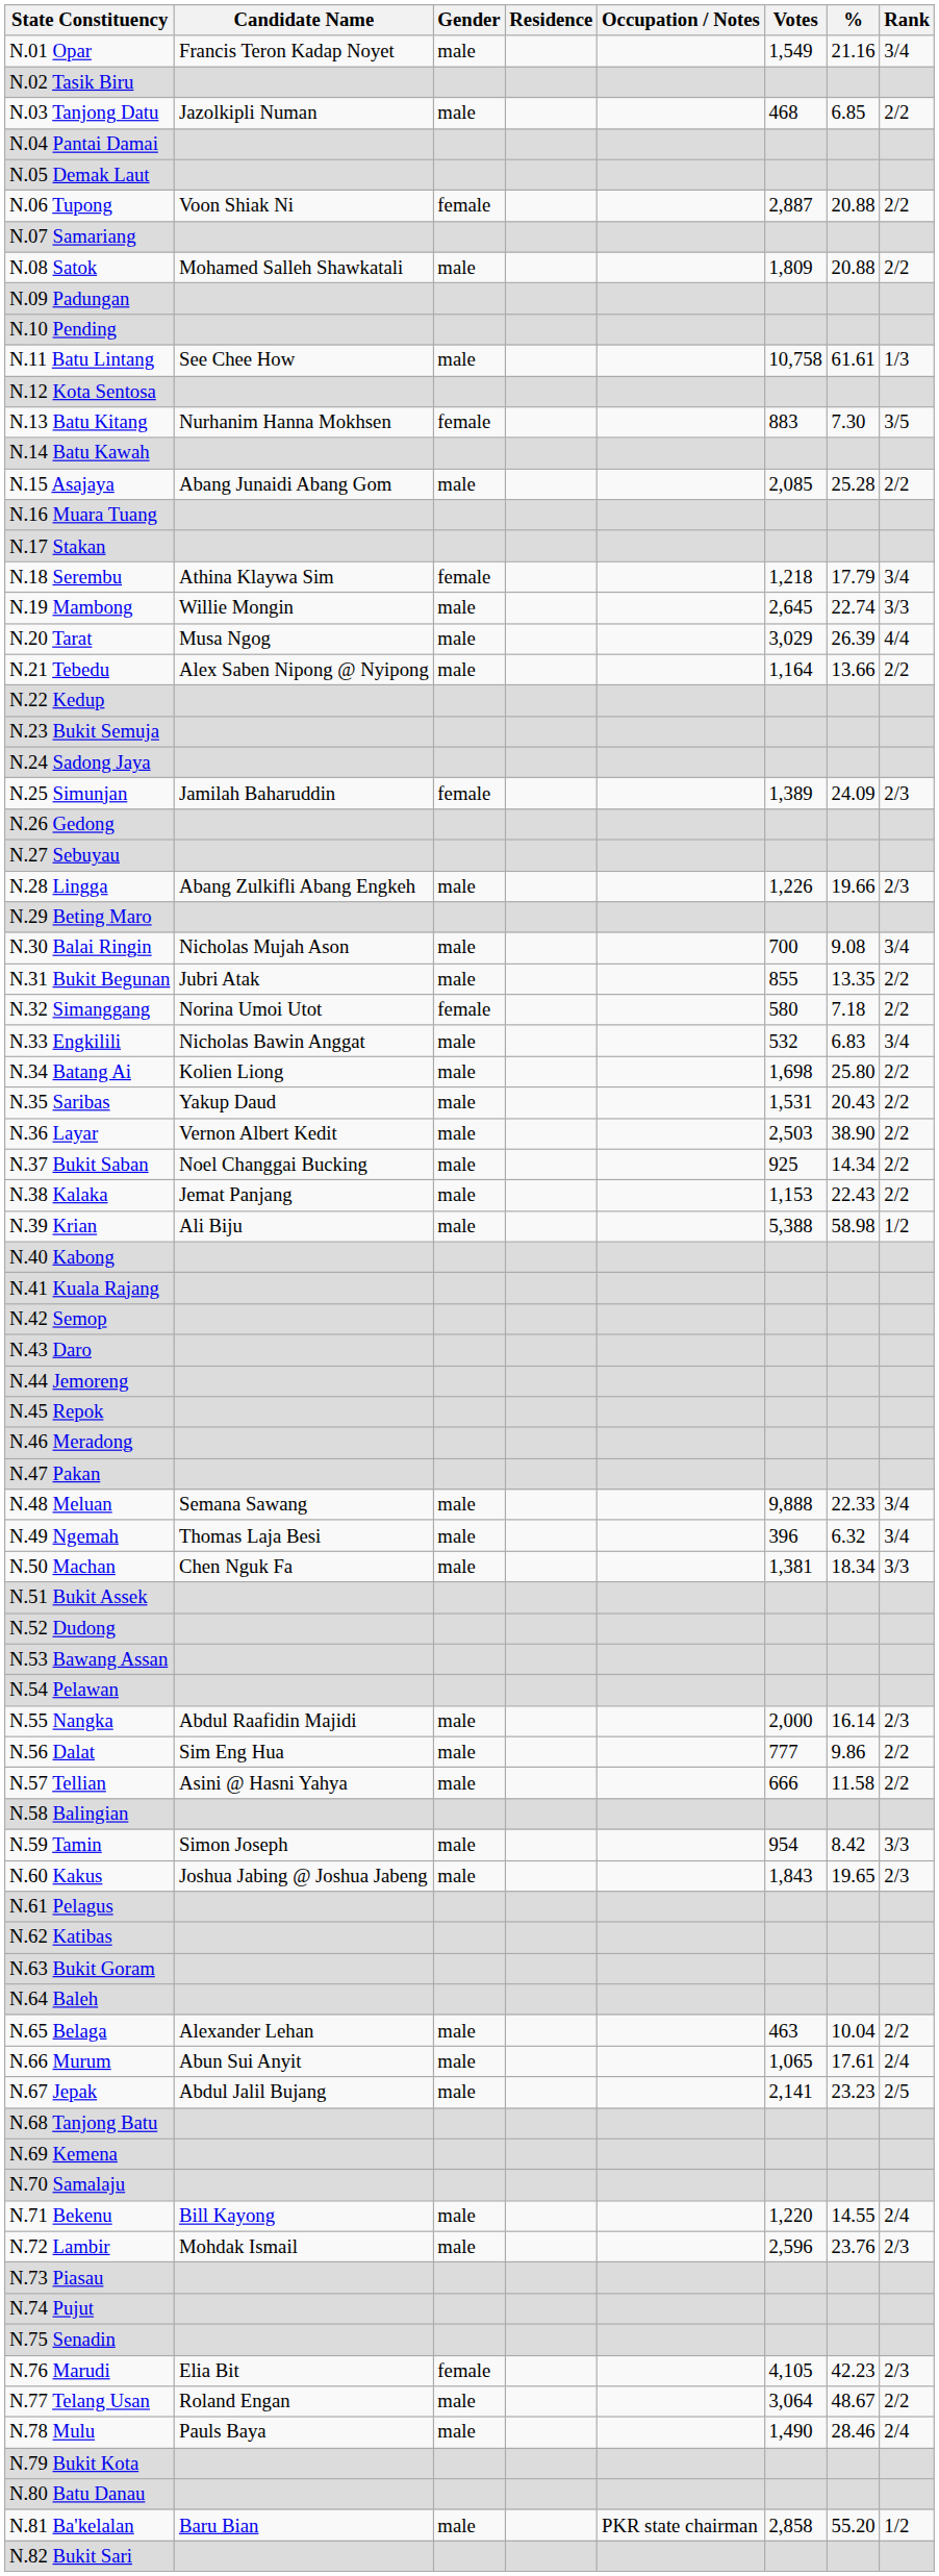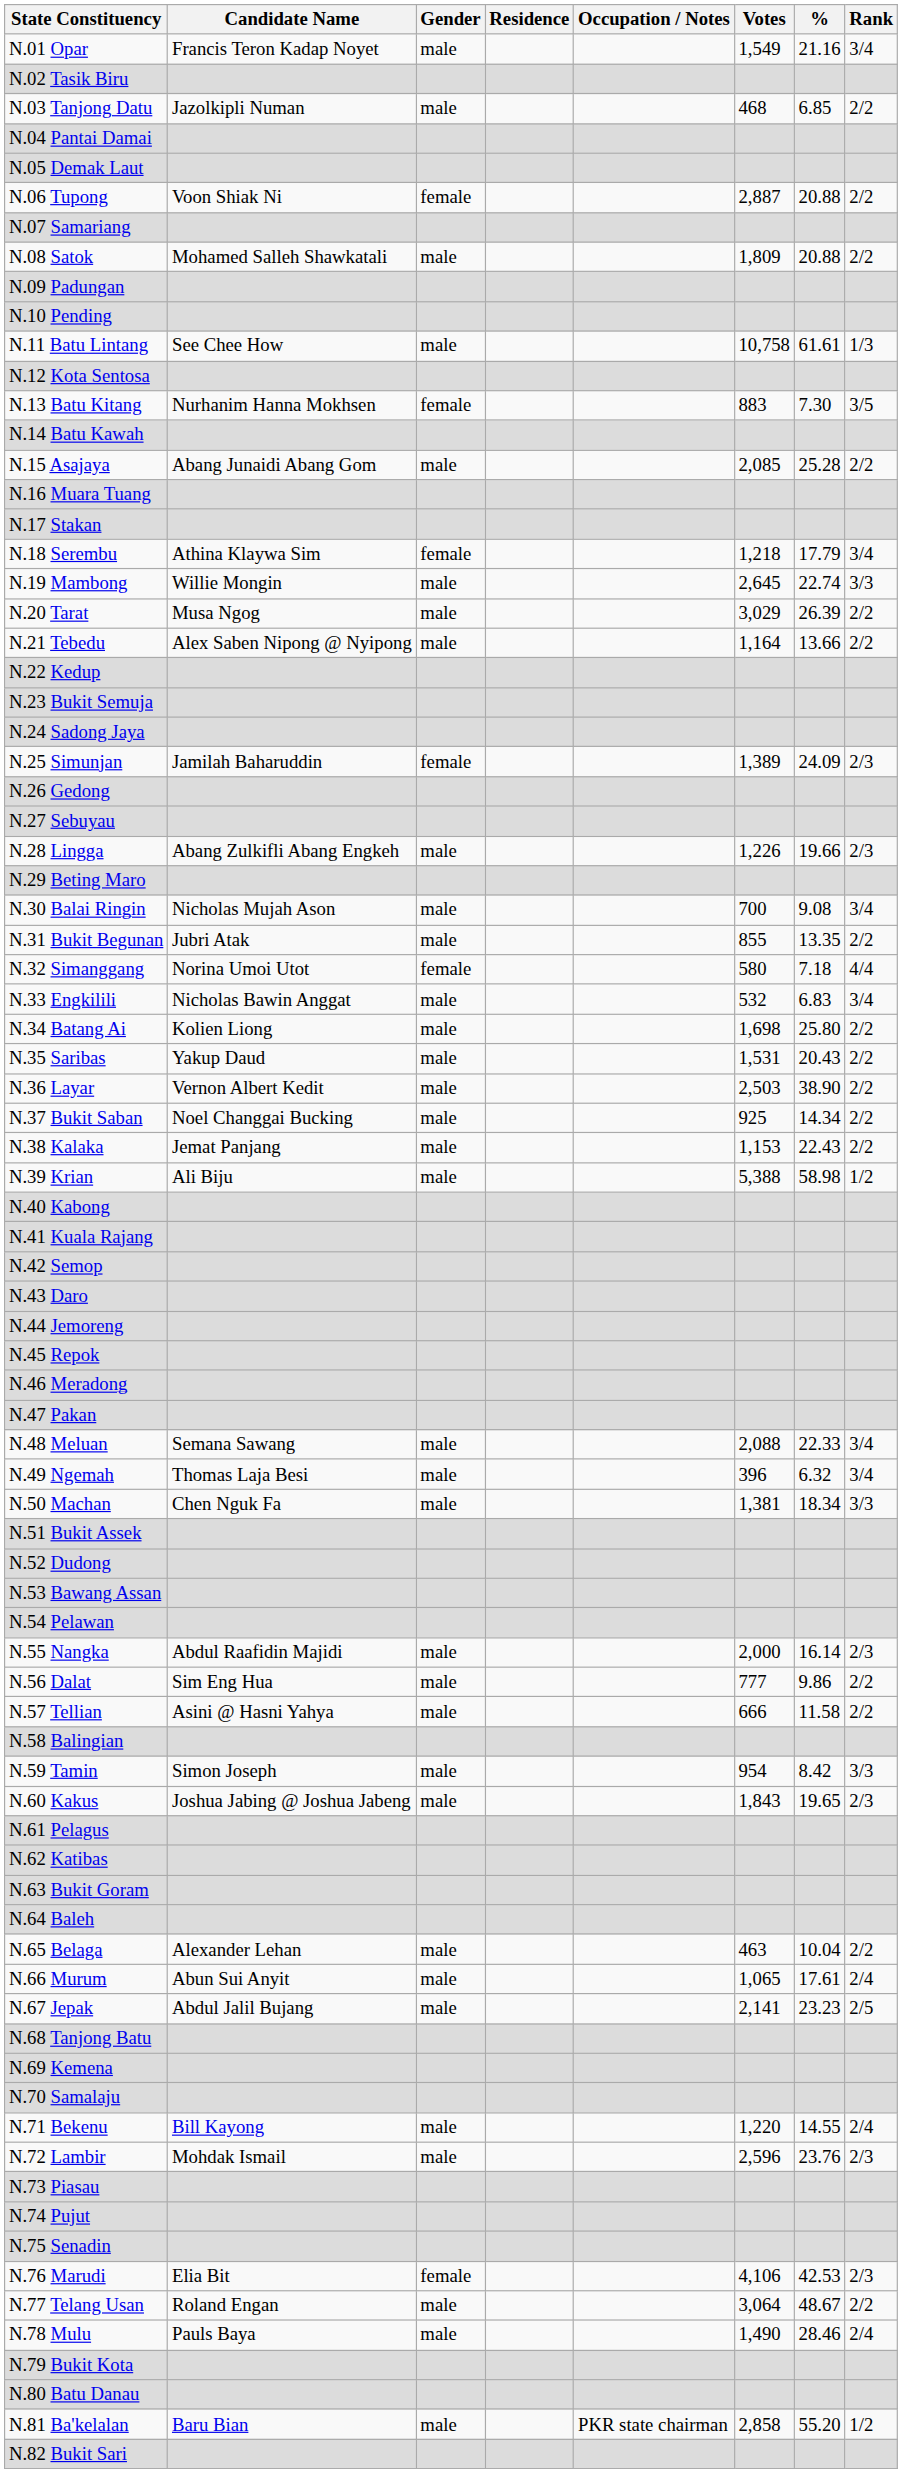 <table class="wikitable sortable">
 <tr>
 <th>State Constituency</th>
 <th>Candidate Name</th>
 <th>Gender</th>
 <th>Residence</th>
 <th>Occupation / Notes</th>
 <th>Votes</th>
 <th>%</th>
 <th>Rank</th>
 </tr>
 <tr>
 <td>N.01 <a href='#'>Opar</a></td>
 <td>Francis Teron Kadap Noyet</td>
 <td>male</td>
 <td></td>
 <td></td>
 <td>1,549</td>
 <td>21.16</td>
 <td>3/4</td>
 </tr>
 <tr style="background: gainsboro;">
 <td>N.02 <a href='#'>Tasik Biru</a></td>
 <td></td>
 <td></td>
 <td></td>
 <td></td>
 <td></td>
 <td></td>
 <td></td>
 </tr>
 <tr>
 <td>N.03 <a href='#'>Tanjong Datu</a></td>
 <td>Jazolkipli Numan</td>
 <td>male</td>
 <td></td>
 <td></td>
 <td>468</td>
 <td>6.85</td>
 <td>2/2</td>
 </tr>
 <tr style="background: gainsboro;">
 <td>N.04 <a href='#'>Pantai Damai</a></td>
 <td></td>
 <td></td>
 <td></td>
 <td></td>
 <td></td>
 <td></td>
 <td></td>
 </tr>
 <tr style="background: gainsboro;">
 <td>N.05 <a href='#'>Demak Laut</a></td>
 <td></td>
 <td></td>
 <td></td>
 <td></td>
 <td></td>
 <td></td>
 <td></td>
 </tr>
 <tr>
 <td>N.06 <a href='#'>Tupong</a></td>
 <td>Voon Shiak Ni</td>
 <td>female</td>
 <td></td>
 <td></td>
 <td>2,887</td>
 <td>20.88</td>
 <td>2/2</td>
 </tr>
 <tr style="background: gainsboro;">
 <td>N.07 <a href='#'>Samariang</a></td>
 <td></td>
 <td></td>
 <td></td>
 <td></td>
 <td></td>
 <td></td>
 <td></td>
 </tr>
 <tr>
 <td>N.08 <a href='#'>Satok</a></td>
 <td>Mohamed Salleh Shawkatali</td>
 <td>male</td>
 <td></td>
 <td></td>
 <td>1,809</td>
 <td>20.88</td>
 <td>2/2</td>
 </tr>
 <tr style="background: gainsboro;">
 <td>N.09 <a href='#'>Padungan</a></td>
 <td></td>
 <td></td>
 <td></td>
 <td></td>
 <td></td>
 <td></td>
 <td></td>
 </tr>
 <tr style="background: gainsboro;">
 <td>N.10 <a href='#'>Pending</a></td>
 <td></td>
 <td></td>
 <td></td>
 <td></td>
 <td></td>
 <td></td>
 <td></td>
 </tr>
 <tr>
 <td>N.11 <a href='#'>Batu Lintang</a></td>
 <td>See Chee How</td>
 <td>male</td>
 <td></td>
 <td></td>
 <td>10,758</td>
 <td>61.61</td>
 <td>1/3</td>
 </tr>
 <tr style="background: gainsboro;">
 <td>N.12 <a href='#'>Kota Sentosa</a></td>
 <td></td>
 <td></td>
 <td></td>
 <td></td>
 <td></td>
 <td></td>
 <td></td>
 </tr>
 <tr>
 <td>N.13 <a href='#'>Batu Kitang</a></td>
 <td>Nurhanim Hanna Mokhsen</td>
 <td>female</td>
 <td></td>
 <td></td>
 <td>883</td>
 <td>7.30</td>
 <td>3/5</td>
 </tr>
 <tr style="background: gainsboro;">
 <td>N.14 <a href='#'>Batu Kawah</a></td>
 <td></td>
 <td></td>
 <td></td>
 <td></td>
 <td></td>
 <td></td>
 <td></td>
 </tr>
 <tr>
 <td>N.15 <a href='#'>Asajaya</a></td>
 <td>Abang Junaidi Abang Gom</td>
 <td>male</td>
 <td></td>
 <td></td>
 <td>2,085</td>
 <td>25.28</td>
 <td>2/2</td>
 </tr>
 <tr style="background: gainsboro;">
 <td>N.16 <a href='#'>Muara Tuang</a></td>
 <td></td>
 <td></td>
 <td></td>
 <td></td>
 <td></td>
 <td></td>
 <td></td>
 </tr>
 <tr style="background: gainsboro;">
 <td>N.17 <a href='#'>Stakan</a></td>
 <td></td>
 <td></td>
 <td></td>
 <td></td>
 <td></td>
 <td></td>
 <td></td>
 </tr>
 <tr>
 <td>N.18 <a href='#'>Serembu</a></td>
 <td>Athina Klaywa Sim</td>
 <td>female</td>
 <td></td>
 <td></td>
 <td>1,218</td>
 <td>17.79</td>
 <td>3/4</td>
 </tr>
 <tr>
 <td>N.19 <a href='#'>Mambong</a></td>
 <td>Willie Mongin</td>
 <td>male</td>
 <td></td>
 <td></td>
 <td>2,645</td>
 <td>22.74</td>
 <td>3/3</td>
 </tr>
 <tr>
 <td>N.20 <a href='#'>Tarat</a></td>
 <td>Musa Ngog</td>
 <td>male</td>
 <td></td>
 <td></td>
 <td>3,029</td>
 <td>26.39</td>
-<td>4/4</td>
+<td>2/2</td>
 </tr>
 <tr>
 <td>N.21 <a href='#'>Tebedu</a></td>
 <td>Alex Saben Nipong @ Nyipong</td>
 <td>male</td>
 <td></td>
 <td></td>
 <td>1,164</td>
 <td>13.66</td>
 <td>2/2</td>
 </tr>
 <tr style="background: gainsboro;">
 <td>N.22 <a href='#'>Kedup</a></td>
 <td></td>
 <td></td>
 <td></td>
 <td></td>
 <td></td>
 <td></td>
 <td></td>
 </tr>
 <tr style="background: gainsboro;">
 <td>N.23 <a href='#'>Bukit Semuja</a></td>
 <td></td>
 <td></td>
 <td></td>
 <td></td>
 <td></td>
 <td></td>
 <td></td>
 </tr>
 <tr style="background: gainsboro;">
 <td>N.24 <a href='#'>Sadong Jaya</a></td>
 <td></td>
 <td></td>
 <td></td>
 <td></td>
 <td></td>
 <td></td>
 <td></td>
 </tr>
 <tr>
 <td>N.25 <a href='#'>Simunjan</a></td>
 <td>Jamilah Baharuddin</td>
 <td>female</td>
 <td></td>
 <td></td>
 <td>1,389</td>
 <td>24.09</td>
 <td>2/3</td>
 </tr>
 <tr style="background: gainsboro;">
 <td>N.26 <a href='#'>Gedong</a></td>
 <td></td>
 <td></td>
 <td></td>
 <td></td>
 <td></td>
 <td></td>
 <td></td>
 </tr>
 <tr style="background: gainsboro;">
 <td>N.27 <a href='#'>Sebuyau</a></td>
 <td></td>
 <td></td>
 <td></td>
 <td></td>
 <td></td>
 <td></td>
 <td></td>
 </tr>
 <tr>
 <td>N.28 <a href='#'>Lingga</a></td>
 <td>Abang Zulkifli Abang Engkeh</td>
 <td>male</td>
 <td></td>
 <td></td>
 <td>1,226</td>
 <td>19.66</td>
 <td>2/3</td>
 </tr>
 <tr style="background: gainsboro;">
 <td>N.29 <a href='#'>Beting Maro</a></td>
 <td></td>
 <td></td>
 <td></td>
 <td></td>
 <td></td>
 <td></td>
 <td></td>
 </tr>
 <tr>
 <td>N.30 <a href='#'>Balai Ringin</a></td>
 <td>Nicholas Mujah Ason</td>
 <td>male</td>
 <td></td>
 <td></td>
 <td>700</td>
 <td>9.08</td>
 <td>3/4</td>
 </tr>
 <tr>
 <td>N.31 <a href='#'>Bukit Begunan</a></td>
 <td>Jubri Atak</td>
 <td>male</td>
 <td></td>
 <td></td>
 <td>855</td>
 <td>13.35</td>
 <td>2/2</td>
 </tr>
 <tr>
 <td>N.32 <a href='#'>Simanggang</a></td>
 <td>Norina Umoi Utot</td>
 <td>female</td>
 <td></td>
 <td></td>
 <td>580</td>
 <td>7.18</td>
-<td>2/2</td>
+<td>4/4</td>
 </tr>
 <tr>
 <td>N.33 <a href='#'>Engkilili</a></td>
 <td>Nicholas Bawin Anggat</td>
 <td>male</td>
 <td></td>
 <td></td>
 <td>532</td>
 <td>6.83</td>
 <td>3/4</td>
 </tr>
 <tr>
 <td>N.34 <a href='#'>Batang Ai</a></td>
 <td>Kolien Liong</td>
 <td>male</td>
 <td></td>
 <td></td>
 <td>1,698</td>
 <td>25.80</td>
 <td>2/2</td>
 </tr>
 <tr>
 <td>N.35 <a href='#'>Saribas</a></td>
 <td>Yakup Daud</td>
 <td>male</td>
 <td></td>
 <td></td>
 <td>1,531</td>
 <td>20.43</td>
 <td>2/2</td>
 </tr>
 <tr>
 <td>N.36 <a href='#'>Layar</a></td>
 <td>Vernon Albert Kedit</td>
 <td>male</td>
 <td></td>
 <td></td>
 <td>2,503</td>
 <td>38.90</td>
 <td>2/2</td>
 </tr>
 <tr>
 <td>N.37 <a href='#'>Bukit Saban</a></td>
 <td>Noel Changgai Bucking</td>
 <td>male</td>
 <td></td>
 <td></td>
 <td>925</td>
 <td>14.34</td>
 <td>2/2</td>
 </tr>
 <tr>
 <td>N.38 <a href='#'>Kalaka</a></td>
 <td>Jemat Panjang</td>
 <td>male</td>
 <td></td>
 <td></td>
 <td>1,153</td>
 <td>22.43</td>
 <td>2/2</td>
 </tr>
 <tr>
 <td>N.39 <a href='#'>Krian</a></td>
 <td>Ali Biju</td>
 <td>male</td>
 <td></td>
 <td></td>
 <td>5,388</td>
 <td>58.98</td>
 <td>1/2</td>
 </tr>
 <tr style="background: gainsboro;">
 <td>N.40 <a href='#'>Kabong</a></td>
 <td></td>
 <td></td>
 <td></td>
 <td></td>
 <td></td>
 <td></td>
 <td></td>
 </tr>
 <tr style="background: gainsboro;">
 <td>N.41 <a href='#'>Kuala Rajang</a></td>
 <td></td>
 <td></td>
 <td></td>
 <td></td>
 <td></td>
 <td></td>
 <td></td>
 </tr>
 <tr style="background: gainsboro;">
 <td>N.42 <a href='#'>Semop</a></td>
 <td></td>
 <td></td>
 <td></td>
 <td></td>
 <td></td>
 <td></td>
 <td></td>
 </tr>
 <tr style="background: gainsboro;">
 <td>N.43 <a href='#'>Daro</a></td>
 <td></td>
 <td></td>
 <td></td>
 <td></td>
 <td></td>
 <td></td>
 <td></td>
 </tr>
 <tr style="background: gainsboro;">
 <td>N.44 <a href='#'>Jemoreng</a></td>
 <td></td>
 <td></td>
 <td></td>
 <td></td>
 <td></td>
 <td></td>
 <td></td>
 </tr>
 <tr style="background: gainsboro;">
 <td>N.45 <a href='#'>Repok</a></td>
 <td></td>
 <td></td>
 <td></td>
 <td></td>
 <td></td>
 <td></td>
 <td></td>
 </tr>
 <tr style="background: gainsboro;">
 <td>N.46 <a href='#'>Meradong</a></td>
 <td></td>
 <td></td>
 <td></td>
 <td></td>
 <td></td>
 <td></td>
 <td></td>
 </tr>
 <tr style="background: gainsboro;">
 <td>N.47 <a href='#'>Pakan</a></td>
 <td></td>
 <td></td>
 <td></td>
 <td></td>
 <td></td>
 <td></td>
 <td></td>
 </tr>
 <tr>
 <td>N.48 <a href='#'>Meluan</a></td>
 <td>Semana Sawang</td>
 <td>male</td>
 <td></td>
 <td></td>
-<td>9,888</td>
+<td>2,088</td>
 <td>22.33</td>
 <td>3/4</td>
 </tr>
 <tr>
 <td>N.49 <a href='#'>Ngemah</a></td>
 <td>Thomas Laja Besi</td>
 <td>male</td>
 <td></td>
 <td></td>
 <td>396</td>
 <td>6.32</td>
 <td>3/4</td>
 </tr>
 <tr>
 <td>N.50 <a href='#'>Machan</a></td>
 <td>Chen Nguk Fa</td>
 <td>male</td>
 <td></td>
 <td></td>
 <td>1,381</td>
 <td>18.34</td>
 <td>3/3</td>
 </tr>
 <tr style="background: gainsboro;">
 <td>N.51 <a href='#'>Bukit Assek</a></td>
 <td></td>
 <td></td>
 <td></td>
 <td></td>
 <td></td>
 <td></td>
 <td></td>
 </tr>
 <tr style="background: gainsboro;">
 <td>N.52 <a href='#'>Dudong</a></td>
 <td></td>
 <td></td>
 <td></td>
 <td></td>
 <td></td>
 <td></td>
 <td></td>
 </tr>
 <tr style="background: gainsboro;">
 <td>N.53 <a href='#'>Bawang Assan</a></td>
 <td></td>
 <td></td>
 <td></td>
 <td></td>
 <td></td>
 <td></td>
 <td></td>
 </tr>
 <tr style="background: gainsboro;">
 <td>N.54 <a href='#'>Pelawan</a></td>
 <td></td>
 <td></td>
 <td></td>
 <td></td>
 <td></td>
 <td></td>
 <td></td>
 </tr>
 <tr>
 <td>N.55 <a href='#'>Nangka</a></td>
 <td>Abdul Raafidin Majidi</td>
 <td>male</td>
 <td></td>
 <td></td>
 <td>2,000</td>
 <td>16.14</td>
 <td>2/3</td>
 </tr>
 <tr>
 <td>N.56 <a href='#'>Dalat</a></td>
 <td>Sim Eng Hua</td>
 <td>male</td>
 <td></td>
 <td></td>
 <td>777</td>
 <td>9.86</td>
 <td>2/2</td>
 </tr>
 <tr>
 <td>N.57 <a href='#'>Tellian</a></td>
 <td>Asini @ Hasni Yahya</td>
 <td>male</td>
 <td></td>
 <td></td>
 <td>666</td>
 <td>11.58</td>
 <td>2/2</td>
 </tr>
 <tr style="background: gainsboro;">
 <td>N.58 <a href='#'>Balingian</a></td>
 <td></td>
 <td></td>
 <td></td>
 <td></td>
 <td></td>
 <td></td>
 <td></td>
 </tr>
 <tr>
 <td>N.59 <a href='#'>Tamin</a></td>
 <td>Simon Joseph</td>
 <td>male</td>
 <td></td>
 <td></td>
 <td>954</td>
 <td>8.42</td>
 <td>3/3</td>
 </tr>
 <tr>
 <td>N.60 <a href='#'>Kakus</a></td>
 <td>Joshua Jabing @ Joshua Jabeng</td>
 <td>male</td>
 <td></td>
 <td></td>
 <td>1,843</td>
 <td>19.65</td>
 <td>2/3</td>
 </tr>
 <tr style="background: gainsboro;">
 <td>N.61 <a href='#'>Pelagus</a></td>
 <td></td>
 <td></td>
 <td></td>
 <td></td>
 <td></td>
 <td></td>
 <td></td>
 </tr>
 <tr style="background: gainsboro;">
 <td>N.62 <a href='#'>Katibas</a></td>
 <td></td>
 <td></td>
 <td></td>
 <td></td>
 <td></td>
 <td></td>
 <td></td>
 </tr>
 <tr style="background: gainsboro;">
 <td>N.63 <a href='#'>Bukit Goram</a></td>
 <td></td>
 <td></td>
 <td></td>
 <td></td>
 <td></td>
 <td></td>
 <td></td>
 </tr>
 <tr style="background: gainsboro;">
 <td>N.64 <a href='#'>Baleh</a></td>
 <td></td>
 <td></td>
 <td></td>
 <td></td>
 <td></td>
 <td></td>
 <td></td>
 </tr>
 <tr>
 <td>N.65 <a href='#'>Belaga</a></td>
 <td>Alexander Lehan</td>
 <td>male</td>
 <td></td>
 <td></td>
 <td>463</td>
 <td>10.04</td>
 <td>2/2</td>
 </tr>
 <tr>
 <td>N.66 <a href='#'>Murum</a></td>
 <td>Abun Sui Anyit</td>
 <td>male</td>
 <td></td>
 <td></td>
 <td>1,065</td>
 <td>17.61</td>
 <td>2/4</td>
 </tr>
 <tr>
 <td>N.67 <a href='#'>Jepak</a></td>
 <td>Abdul Jalil Bujang</td>
 <td>male</td>
 <td></td>
 <td></td>
 <td>2,141</td>
 <td>23.23</td>
 <td>2/5</td>
 </tr>
 <tr style="background: gainsboro;">
 <td>N.68 <a href='#'>Tanjong Batu</a></td>
 <td></td>
 <td></td>
 <td></td>
 <td></td>
 <td></td>
 <td></td>
 <td></td>
 </tr>
 <tr style="background: gainsboro;">
 <td>N.69 <a href='#'>Kemena</a></td>
 <td></td>
 <td></td>
 <td></td>
 <td></td>
 <td></td>
 <td></td>
 <td></td>
 </tr>
 <tr style="background: gainsboro;">
 <td>N.70 <a href='#'>Samalaju</a></td>
 <td></td>
 <td></td>
 <td></td>
 <td></td>
 <td></td>
 <td></td>
 <td></td>
 </tr>
 <tr>
 <td>N.71 <a href='#'>Bekenu</a></td>
 <td><a href='#'>Bill Kayong</a></td>
 <td>male</td>
 <td></td>
 <td></td>
 <td>1,220</td>
 <td>14.55</td>
 <td>2/4</td>
 </tr>
 <tr>
 <td>N.72 <a href='#'>Lambir</a></td>
 <td>Mohdak Ismail</td>
 <td>male</td>
 <td></td>
 <td></td>
 <td>2,596</td>
 <td>23.76</td>
 <td>2/3</td>
 </tr>
 <tr style="background: gainsboro;">
 <td>N.73 <a href='#'>Piasau</a></td>
 <td></td>
 <td></td>
 <td></td>
 <td></td>
 <td></td>
 <td></td>
 <td></td>
 </tr>
 <tr style="background: gainsboro;">
 <td>N.74 <a href='#'>Pujut</a></td>
 <td></td>
 <td></td>
 <td></td>
 <td></td>
 <td></td>
 <td></td>
 <td></td>
 </tr>
 <tr style="background: gainsboro;">
 <td>N.75 <a href='#'>Senadin</a></td>
 <td></td>
 <td></td>
 <td></td>
 <td></td>
 <td></td>
 <td></td>
 <td></td>
 </tr>
 <tr>
 <td>N.76 <a href='#'>Marudi</a></td>
 <td>Elia Bit</td>
 <td>female</td>
 <td></td>
 <td></td>
-<td>4,105</td>
-<td>42.23</td>
+<td>4,106</td>
+<td>42.53</td>
 <td>2/3</td>
 </tr>
 <tr>
 <td>N.77 <a href='#'>Telang Usan</a></td>
 <td>Roland Engan</td>
 <td>male</td>
 <td></td>
 <td></td>
 <td>3,064</td>
 <td>48.67</td>
 <td>2/2</td>
 </tr>
 <tr>
 <td>N.78 <a href='#'>Mulu</a></td>
 <td>Pauls Baya</td>
 <td>male</td>
 <td></td>
 <td></td>
 <td>1,490</td>
 <td>28.46</td>
 <td>2/4</td>
 </tr>
 <tr style="background: gainsboro;">
 <td>N.79 <a href='#'>Bukit Kota</a></td>
 <td></td>
 <td></td>
 <td></td>
 <td></td>
 <td></td>
 <td></td>
 <td></td>
 </tr>
 <tr style="background: gainsboro;">
 <td>N.80 <a href='#'>Batu Danau</a></td>
 <td></td>
 <td></td>
 <td></td>
 <td></td>
 <td></td>
 <td></td>
 <td></td>
 </tr>
 <tr>
 <td>N.81 <a href='#'>Ba'kelalan</a></td>
 <td><a href='#'>Baru Bian</a></td>
 <td>male</td>
 <td></td>
 <td>PKR state chairman</td>
 <td>2,858</td>
 <td>55.20</td>
 <td>1/2</td>
 </tr>
 <tr style="background: gainsboro;">
 <td>N.82 <a href='#'>Bukit Sari</a></td>
 <td></td>
 <td></td>
 <td></td>
 <td></td>
 <td></td>
 <td></td>
 <td></td>
 </tr>
 </table>
